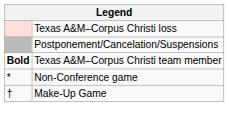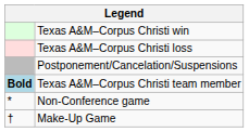 <table class="wikitable" style="font-size:90%">
 <tr>
 <th colspan="2">Legend</th>
+</tr>
+<tr>
+<td bgcolor="#ddffdd"> </td>
+<td>Texas A&M–Corpus Christi win</td>
 </tr>
 <tr>
 <td bgcolor="#ffdddd"> </td>
 <td>Texas A&M–Corpus Christi loss</td>
 </tr>
 <tr>
 <td bgcolor="#bbbbbb"> </td>
 <td>Postponement/Cancelation/Suspensions</td>
 </tr>
 <tr>
-<td><strong>Bold</strong></td>
+<td style="background: lightblue;"><strong>Bold</strong></td>
 <td>Texas A&M–Corpus Christi team member</td>
 </tr>
 <tr>
 <td>*</td>
 <td>Non-Conference game</td>
 </tr>
 <tr>
 <td>†</td>
 <td>Make-Up Game</td>
 </tr>
 </table>
